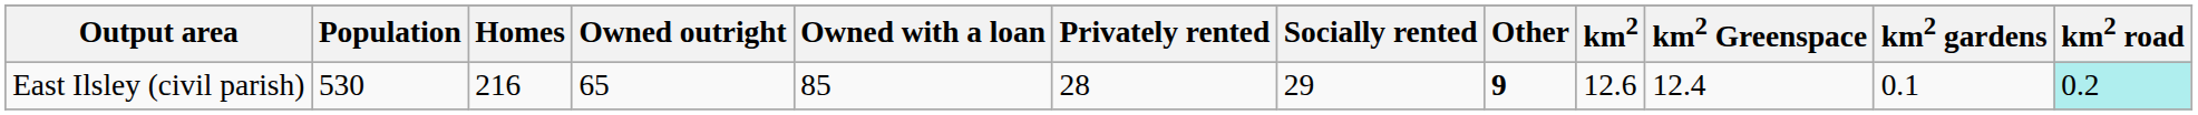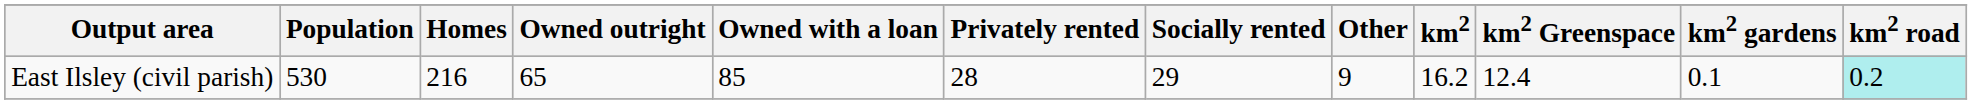 <table class="wikitable">
 <tr>
 </tr>
 <tr>
 <th>Output area</th>
 <th>Population</th>
 <th>Homes</th>
 <th>Owned outright</th>
 <th>Owned with a loan</th>
 <th>Privately rented</th>
 <th>Socially rented</th>
 <th>Other</th>
 <th>km<sup>2</sup></th>
 <th>km<sup>2</sup> Greenspace</th>
 <th>km<sup>2</sup> gardens</th>
 <th>km<sup>2</sup> road</th>
 </tr>
 <tr>
 <td>East Ilsley (civil parish)</td>
 <td>530</td>
 <td>216</td>
 <td>65</td>
 <td>85</td>
 <td>28</td>
 <td>29</td>
-<td><strong>9</strong></td>
-<td>12.6</td>
+<td>9</td>
+<td>16.2</td>
 <td>12.4</td>
 <td>0.1</td>
 <td style="background: paleturquoise;">0.2</td>
 </tr>
 </table>
